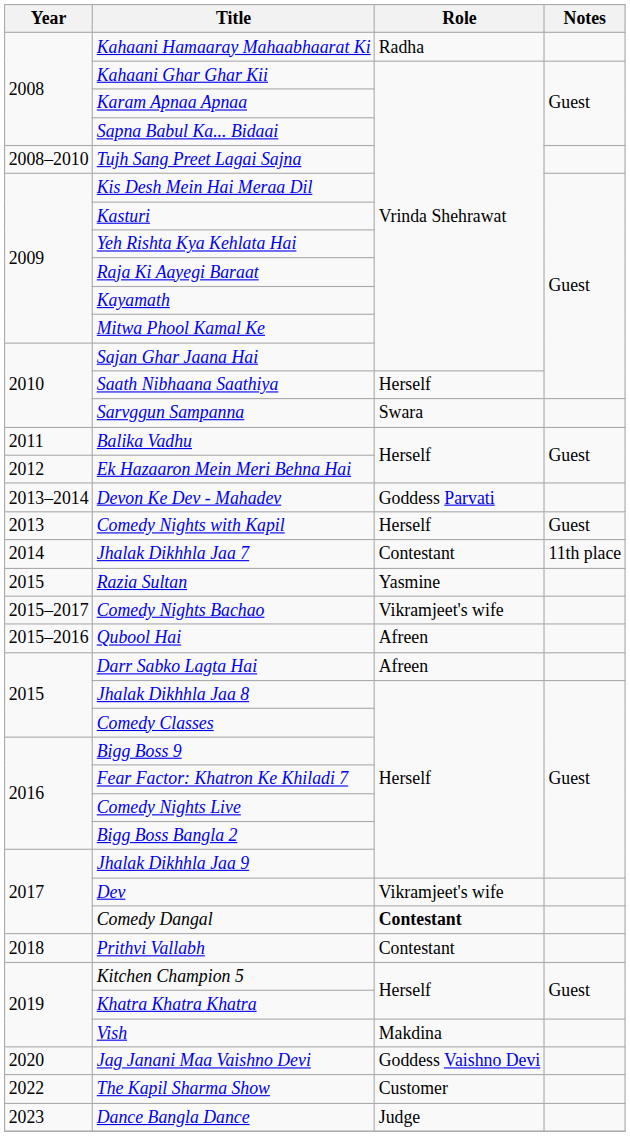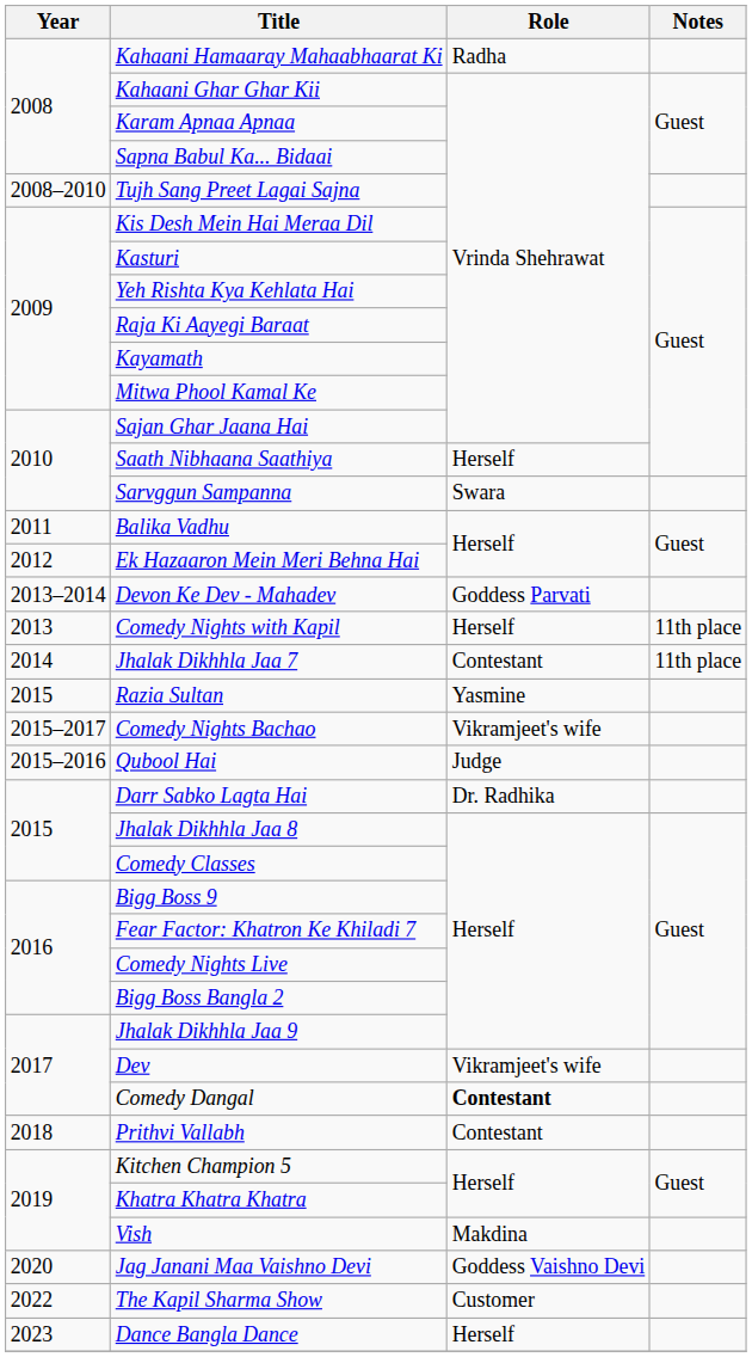 <table class="wikitable sortable">
 <tr>
 <th scope="col">Year</th>
 <th scope="col">Title</th>
 <th scope="col">Role</th>
 <th class="unsortable" scope="col">Notes</th>
 </tr>
 <tr>
 <td rowspan="4">2008</td>
 <td><em><a href='#'>Kahaani Hamaaray Mahaabhaarat Ki</a></em></td>
 <td>Radha</td>
 <td></td>
 </tr>
 <tr>
 <td><em><a href='#'>Kahaani Ghar Ghar Kii</a></em></td>
 <td rowspan="11">Vrinda Shehrawat</td>
 <td rowspan="3">Guest</td>
 </tr>
 <tr>
 <td><em><a href='#'>Karam Apnaa Apnaa</a></em></td>
 </tr>
 <tr>
 <td><em><a href='#'>Sapna Babul Ka... Bidaai</a></em></td>
 </tr>
 <tr>
 <td>2008–2010</td>
 <td><em><a href='#'>Tujh Sang Preet Lagai Sajna</a></em></td>
 <td></td>
 </tr>
 <tr>
 <td rowspan="6">2009</td>
 <td><em><a href='#'>Kis Desh Mein Hai Meraa Dil</a></em></td>
 <td rowspan="8">Guest</td>
 </tr>
 <tr>
 <td><em><a href='#'>Kasturi</a></em></td>
 </tr>
 <tr>
 <td><em><a href='#'>Yeh Rishta Kya Kehlata Hai</a></em></td>
 </tr>
 <tr>
 <td><em><a href='#'>Raja Ki Aayegi Baraat</a></em></td>
 </tr>
 <tr>
 <td><em><a href='#'>Kayamath</a></em></td>
 </tr>
 <tr>
 <td><em><a href='#'>Mitwa Phool Kamal Ke</a></em></td>
 </tr>
 <tr>
 <td rowspan="3">2010</td>
 <td><em><a href='#'>Sajan Ghar Jaana Hai</a></em></td>
 </tr>
 <tr>
 <td><em><a href='#'>Saath Nibhaana Saathiya</a></em></td>
 <td>Herself</td>
 </tr>
 <tr>
 <td><em><a href='#'>Sarvggun Sampanna</a></em></td>
 <td>Swara</td>
 <td></td>
 </tr>
 <tr>
 <td>2011</td>
 <td><em><a href='#'>Balika Vadhu</a></em></td>
 <td rowspan="2">Herself</td>
 <td rowspan="2">Guest</td>
 </tr>
 <tr>
 <td>2012</td>
 <td><em><a href='#'>Ek Hazaaron Mein Meri Behna Hai</a></em></td>
 </tr>
 <tr>
 <td>2013–2014</td>
 <td><em><a href='#'>Devon Ke Dev - Mahadev</a></em></td>
 <td>Goddess <a href='#'>Parvati</a></td>
 <td></td>
 </tr>
 <tr>
 <td>2013</td>
 <td><em><a href='#'>Comedy Nights with Kapil</a></em></td>
 <td>Herself</td>
-<td>Guest</td>
+<td>11th place</td>
 </tr>
 <tr>
 <td>2014</td>
 <td><em><a href='#'>Jhalak Dikhhla Jaa 7</a></em></td>
 <td>Contestant</td>
 <td>11th place</td>
 </tr>
 <tr>
 <td>2015</td>
 <td><em><a href='#'>Razia Sultan</a></em></td>
 <td>Yasmine</td>
 <td></td>
 </tr>
 <tr>
 <td>2015–2017</td>
 <td><em><a href='#'>Comedy Nights Bachao</a></em></td>
 <td>Vikramjeet's wife</td>
 <td></td>
 </tr>
 <tr>
 <td>2015–2016</td>
 <td><em><a href='#'>Qubool Hai</a></em></td>
-<td>Afreen</td>
+<td>Judge</td>
 <td></td>
 </tr>
 <tr>
 <td rowspan="3">2015</td>
 <td><em><a href='#'>Darr Sabko Lagta Hai</a></em></td>
-<td>Afreen</td>
+<td>Dr. Radhika</td>
 <td></td>
 </tr>
 <tr>
 <td><em><a href='#'>Jhalak Dikhhla Jaa 8</a></em></td>
 <td rowspan="7">Herself</td>
 <td rowspan="7">Guest</td>
 </tr>
 <tr>
 <td><em><a href='#'>Comedy Classes</a></em></td>
 </tr>
 <tr>
 <td rowspan="4">2016</td>
 <td><em><a href='#'>Bigg Boss 9</a></em></td>
 </tr>
 <tr>
 <td><em><a href='#'>Fear Factor: Khatron Ke Khiladi 7</a></em></td>
 </tr>
 <tr>
 <td><em><a href='#'>Comedy Nights Live</a></em></td>
 </tr>
 <tr>
 <td><em><a href='#'>Bigg Boss Bangla 2</a></em></td>
 </tr>
 <tr>
 <td rowspan="3">2017</td>
 <td><em><a href='#'>Jhalak Dikhhla Jaa 9</a></em></td>
 </tr>
 <tr>
 <td><em><a href='#'>Dev</a></em></td>
 <td>Vikramjeet's wife</td>
 <td></td>
 </tr>
 <tr>
 <td><em>Comedy Dangal</em></td>
 <td><strong>Contestant</strong></td>
 <td></td>
 </tr>
 <tr>
 <td>2018</td>
 <td><em><a href='#'>Prithvi Vallabh</a></em></td>
 <td>Contestant</td>
 <td></td>
 </tr>
 <tr>
 <td rowspan="3">2019</td>
 <td><em>Kitchen Champion 5</em></td>
 <td rowspan="2">Herself</td>
 <td rowspan="2">Guest</td>
 </tr>
 <tr>
 <td><em><a href='#'>Khatra Khatra Khatra</a></em></td>
 </tr>
 <tr>
 <td><em><a href='#'>Vish</a></em></td>
 <td>Makdina</td>
 <td></td>
 </tr>
 <tr>
 <td>2020</td>
 <td><em><a href='#'>Jag Janani Maa Vaishno Devi</a></em></td>
 <td>Goddess <a href='#'>Vaishno Devi</a></td>
 <td></td>
 </tr>
 <tr>
 <td>2022</td>
 <td><em><a href='#'>The Kapil Sharma Show</a></em></td>
 <td>Customer</td>
 <td></td>
 </tr>
 <tr>
 <td>2023</td>
 <td><em><a href='#'>Dance Bangla Dance</a></em></td>
-<td>Judge</td>
+<td>Herself</td>
 <td></td>
 </tr>
 <tr>
 </tr>
 </table>
